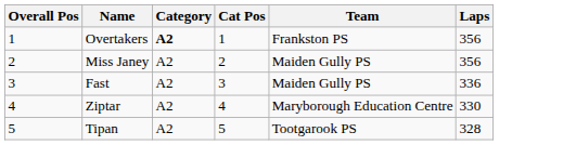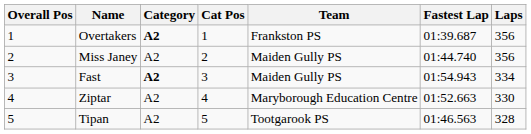 <table class="wikitable sortable">
 <tr>
 <th>Overall Pos</th>
 <th>Name</th>
 <th>Category</th>
 <th>Cat Pos</th>
 <th>Team</th>
+<th>Fastest Lap</th>
 <th>Laps</th>
 </tr>
 <tr>
 <td>1</td>
 <td>Overtakers</td>
 <td><strong>A2</strong></td>
 <td>1</td>
 <td>Frankston PS</td>
+<td>01:39.687</td>
 <td>356</td>
 </tr>
 <tr>
 <td>2</td>
 <td>Miss Janey</td>
 <td>A2</td>
 <td>2</td>
 <td>Maiden Gully PS</td>
+<td>01:44.740</td>
 <td>356</td>
 </tr>
 <tr>
 <td>3</td>
 <td>Fast</td>
-<td>A2</td>
+<td><strong>A2</strong></td>
 <td>3</td>
 <td>Maiden Gully PS</td>
-<td>336</td>
+<td>01:54.943</td>
+<td>334</td>
 </tr>
 <tr>
 <td>4</td>
 <td>Ziptar</td>
 <td>A2</td>
 <td>4</td>
 <td>Maryborough Education Centre</td>
+<td>01:52.663</td>
 <td>330</td>
 </tr>
 <tr>
 <td>5</td>
 <td>Tipan</td>
 <td>A2</td>
 <td>5</td>
 <td>Tootgarook PS</td>
+<td>01:46.563</td>
 <td>328</td>
 </tr>
 </table>
